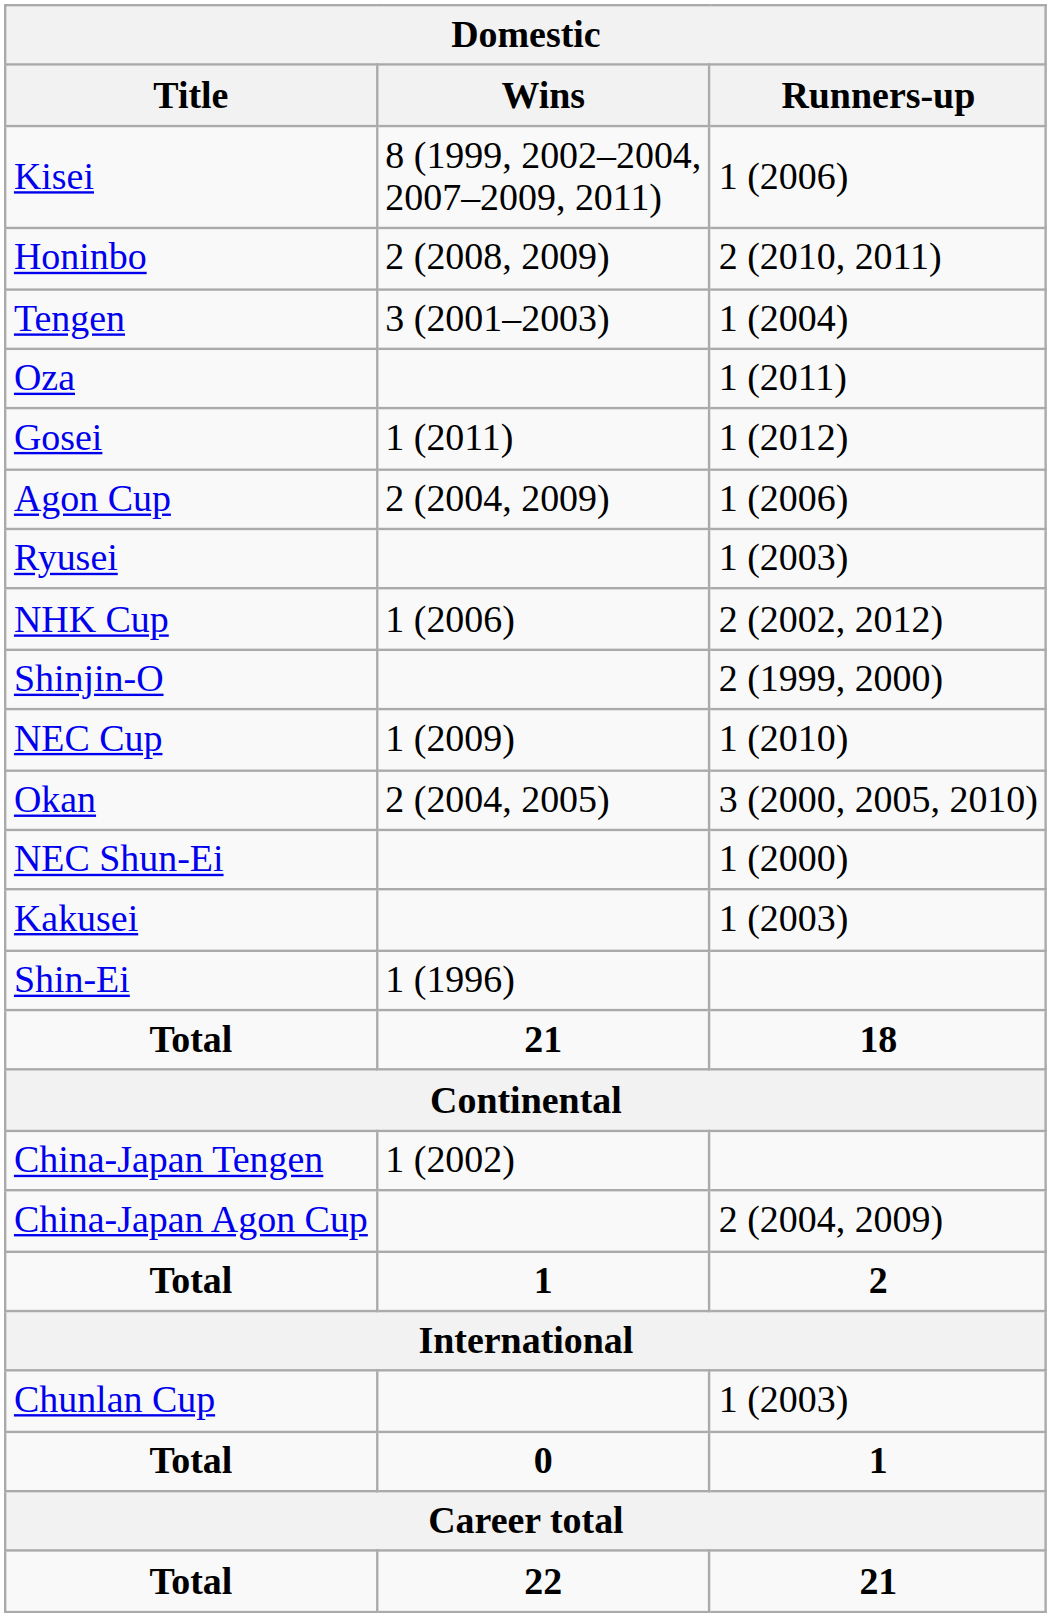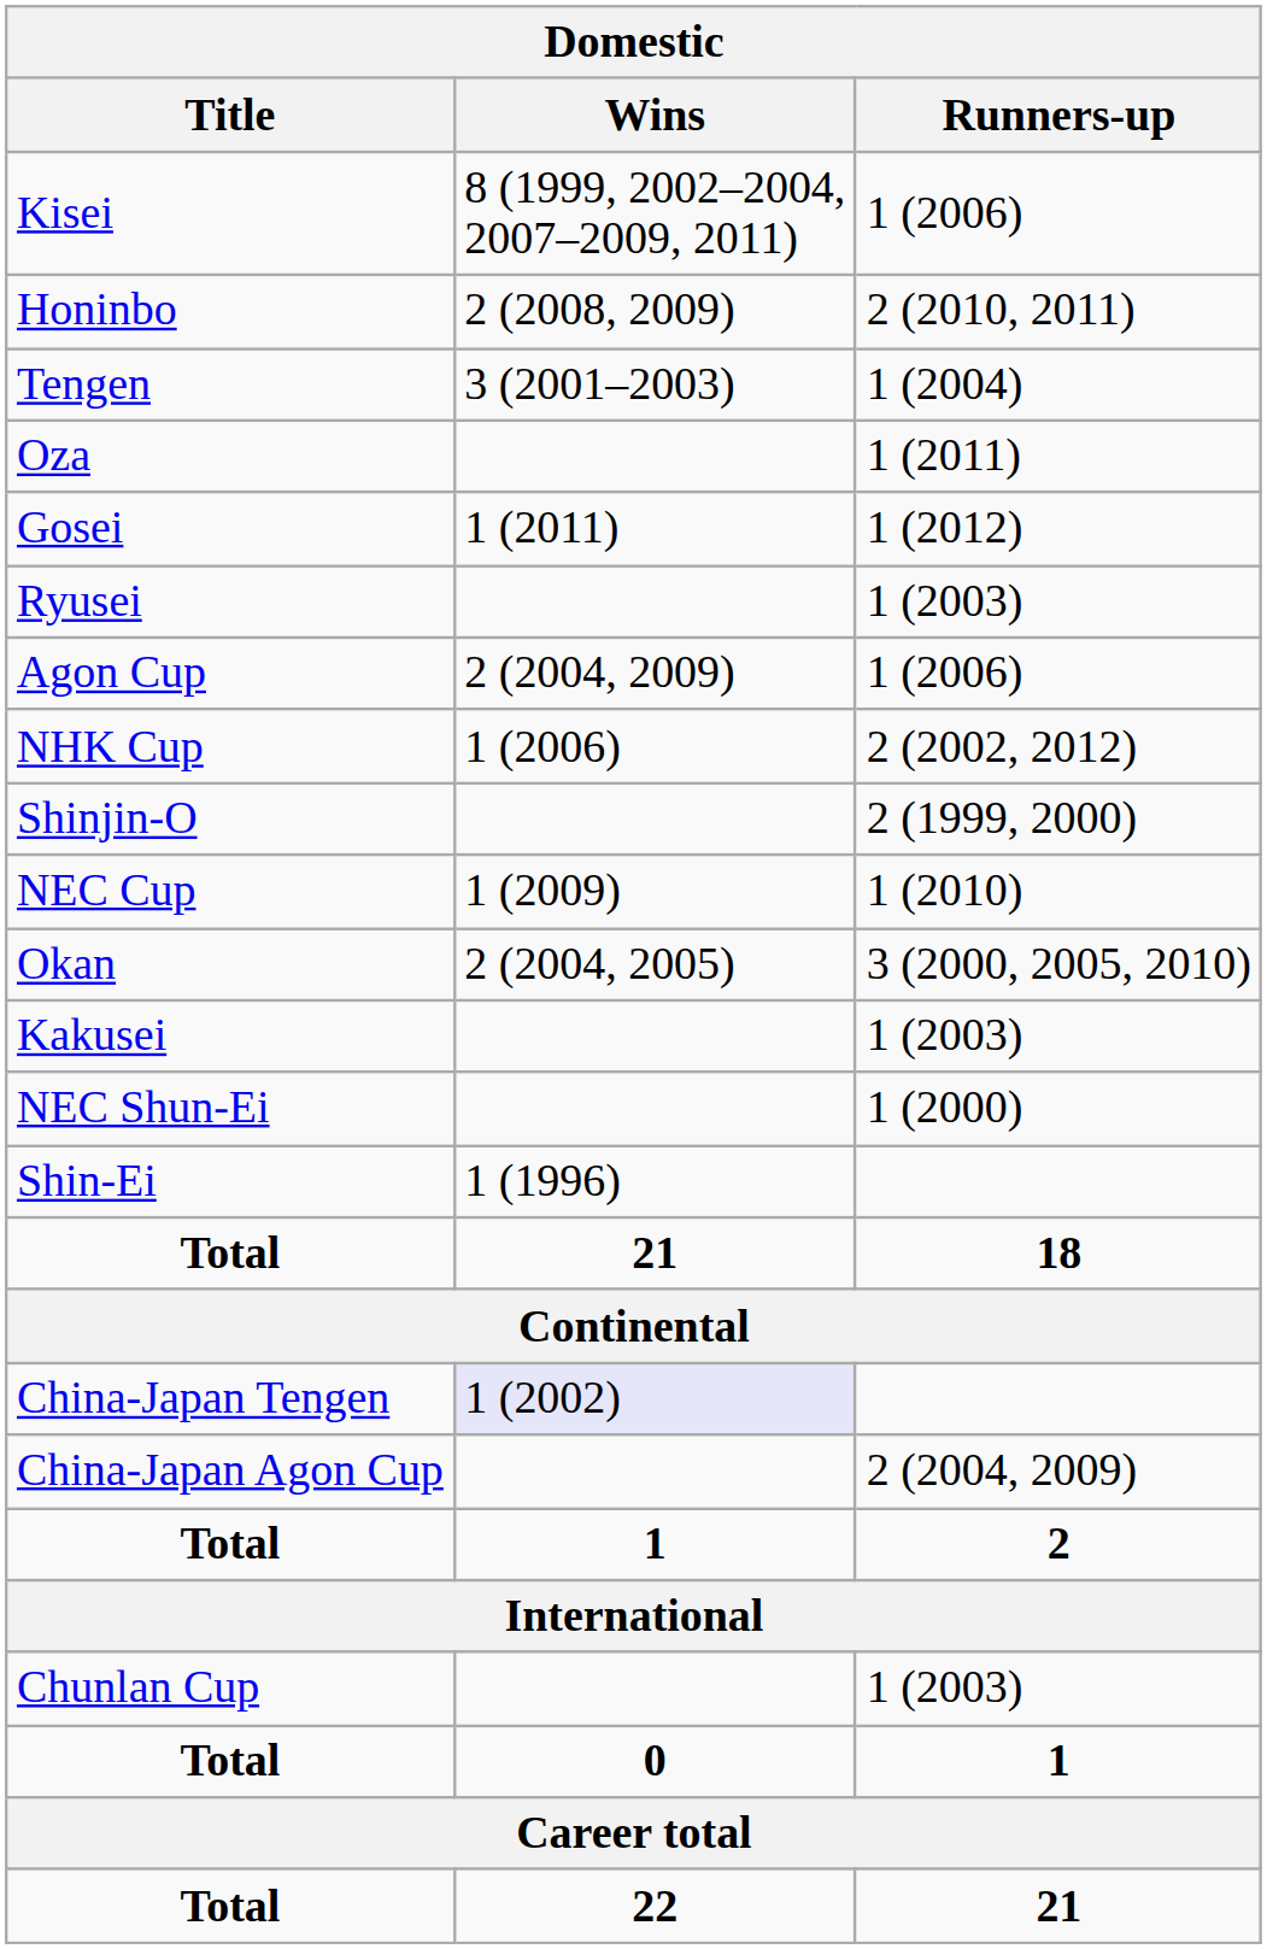 <table class="wikitable">
 <tr>
 <th colspan=3>Domestic</th>
 </tr>
 <tr>
 <th>Title</th>
 <th>Wins</th>
 <th>Runners-up</th>
 </tr>
 <tr>
 <td><a href='#'>Kisei</a></td>
 <td>8 (1999, 2002–2004,<br>2007–2009, 2011)</td>
 <td>1 (2006)</td>
 </tr>
 <tr>
 <td><a href='#'>Honinbo</a></td>
 <td>2 (2008, 2009)</td>
 <td>2 (2010, 2011)</td>
 </tr>
 <tr>
 <td><a href='#'>Tengen</a></td>
 <td>3 (2001–2003)</td>
 <td>1 (2004)</td>
 </tr>
 <tr>
 <td><a href='#'>Oza</a></td>
 <td></td>
 <td>1 (2011)</td>
 </tr>
 <tr>
 <td><a href='#'>Gosei</a></td>
 <td>1 (2011)</td>
 <td>1 (2012)</td>
 </tr>
 <tr>
+<td><a href='#'>Ryusei</a></td>
+<td></td>
+<td>1 (2003)</td>
+</tr>
+<tr>
 <td><a href='#'>Agon Cup</a></td>
 <td>2 (2004, 2009)</td>
 <td>1 (2006)</td>
-</tr>
-<tr>
-<td><a href='#'>Ryusei</a></td>
-<td></td>
-<td>1 (2003)</td>
 </tr>
 <tr>
 <td><a href='#'>NHK Cup</a></td>
 <td>1 (2006)</td>
 <td>2 (2002, 2012)</td>
 </tr>
 <tr>
 <td><a href='#'>Shinjin-O</a></td>
 <td></td>
 <td>2 (1999, 2000)</td>
 </tr>
 <tr>
 <td><a href='#'>NEC Cup</a></td>
 <td>1 (2009)</td>
 <td>1 (2010)</td>
 </tr>
 <tr>
 <td><a href='#'>Okan</a></td>
 <td>2 (2004, 2005)</td>
 <td>3 (2000, 2005, 2010)</td>
 </tr>
 <tr>
+<td><a href='#'>Kakusei</a></td>
+<td></td>
+<td>1 (2003)</td>
+</tr>
+<tr>
 <td><a href='#'>NEC Shun-Ei</a></td>
 <td></td>
 <td>1 (2000)</td>
-</tr>
-<tr>
-<td><a href='#'>Kakusei</a></td>
-<td></td>
-<td>1 (2003)</td>
 </tr>
 <tr>
 <td><a href='#'>Shin-Ei</a></td>
 <td>1 (1996)</td>
 <td></td>
 </tr>
 <tr align="center">
 <td><strong>Total</strong></td>
 <td><strong>21</strong></td>
 <td><strong>18</strong></td>
 </tr>
 <tr>
 <th colspan=3>Continental</th>
 </tr>
 <tr>
 <td><a href='#'>China-Japan Tengen</a></td>
-<td>1 (2002)</td>
+<td style="background: lavender;">1 (2002)</td>
 <td></td>
 </tr>
 <tr>
 <td><a href='#'>China-Japan Agon Cup</a></td>
 <td></td>
 <td>2 (2004, 2009)</td>
 </tr>
 <tr align="center">
 <td><strong>Total</strong></td>
 <td><strong>1</strong></td>
 <td><strong>2</strong></td>
 </tr>
 <tr>
 <th colspan=3>International</th>
 </tr>
 <tr>
 <td><a href='#'>Chunlan Cup</a></td>
 <td></td>
 <td>1 (2003)</td>
 </tr>
 <tr align="center">
 <td><strong>Total</strong></td>
 <td><strong>0</strong></td>
 <td><strong>1</strong></td>
 </tr>
 <tr>
 <th colspan=3>Career total</th>
 </tr>
 <tr align="center">
 <td><strong>Total</strong></td>
 <td><strong>22</strong></td>
 <td><strong>21</strong></td>
 </tr>
 </table>
